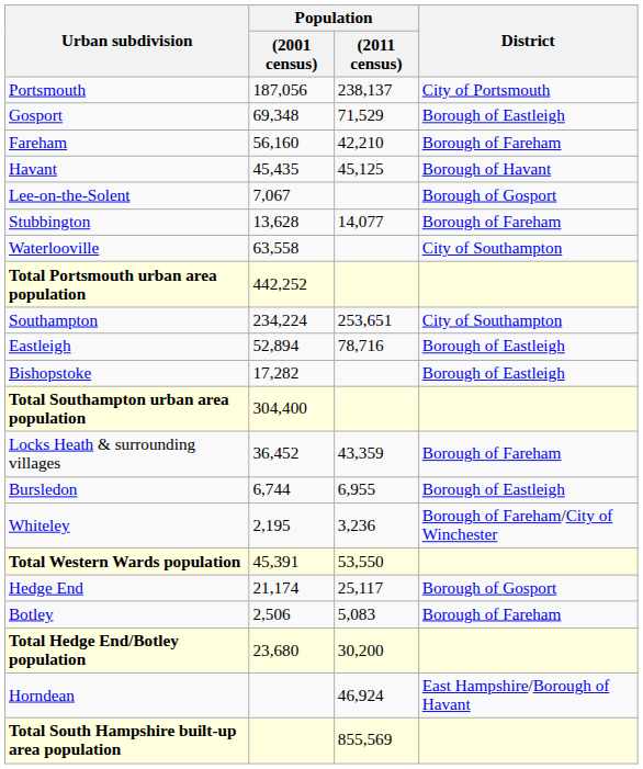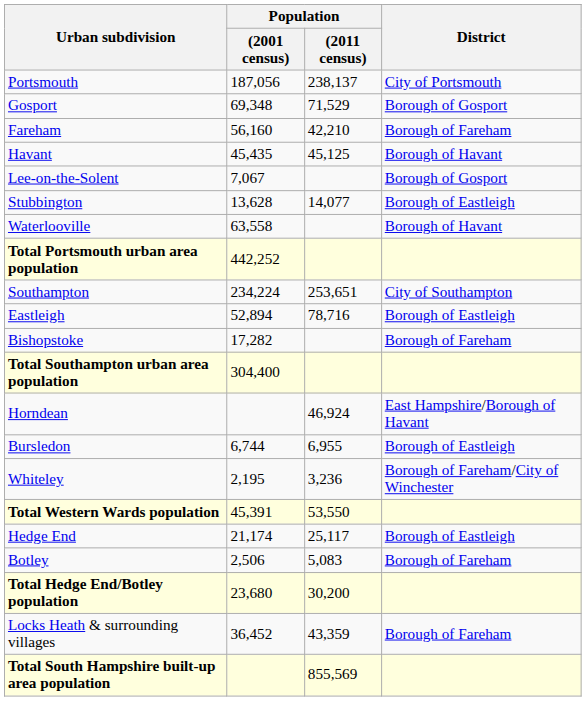 <table class="wikitable sortable">
 <tr>
 <th rowspan=2>Urban subdivision</th>
 <th colspan=2>Population</th>
 <th rowspan=2>District</th>
 </tr>
 <tr>
 <th>(2001 census)</th>
 <th>(2011 census)</th>
 </tr>
 <tr>
 <td><a href='#'>Portsmouth</a></td>
 <td>187,056</td>
 <td>238,137</td>
 <td><a href='#'>City of Portsmouth</a></td>
 </tr>
 <tr>
 <td><a href='#'>Gosport</a></td>
 <td>69,348</td>
 <td>71,529</td>
-<td><a href='#'>Borough of Eastleigh</a></td>
+<td><a href='#'>Borough of Gosport</a></td>
 </tr>
 <tr>
 <td><a href='#'>Fareham</a></td>
 <td>56,160</td>
 <td>42,210</td>
 <td><a href='#'>Borough of Fareham</a></td>
 </tr>
 <tr>
 <td><a href='#'>Havant</a></td>
 <td>45,435</td>
 <td>45,125</td>
 <td><a href='#'>Borough of Havant</a></td>
 </tr>
 <tr>
 <td><a href='#'>Lee-on-the-Solent</a></td>
 <td>7,067</td>
 <td></td>
 <td><a href='#'>Borough of Gosport</a></td>
 </tr>
 <tr>
 <td><a href='#'>Stubbington</a></td>
 <td>13,628</td>
 <td>14,077</td>
-<td><a href='#'>Borough of Fareham</a></td>
+<td><a href='#'>Borough of Eastleigh</a></td>
 </tr>
 <tr>
 <td><a href='#'>Waterlooville</a></td>
 <td>63,558</td>
 <td></td>
-<td><a href='#'>City of Southampton</a></td>
+<td><a href='#'>Borough of Havant</a></td>
 </tr>
 <tr style="background:#ffffdd;">
 <td><strong>Total Portsmouth urban area population</strong></td>
 <td>442,252</td>
 <td></td>
 <td></td>
 </tr>
 <tr>
 <td><a href='#'>Southampton</a></td>
 <td>234,224</td>
 <td>253,651</td>
 <td><a href='#'>City of Southampton</a></td>
 </tr>
 <tr>
 <td><a href='#'>Eastleigh</a></td>
 <td>52,894</td>
 <td>78,716</td>
 <td><a href='#'>Borough of Eastleigh</a></td>
 </tr>
 <tr>
 <td><a href='#'>Bishopstoke</a></td>
 <td>17,282</td>
 <td></td>
-<td><a href='#'>Borough of Eastleigh</a></td>
+<td><a href='#'>Borough of Fareham</a></td>
 </tr>
 <tr style="background:#ffffdd;">
 <td><strong>Total Southampton urban area population</strong></td>
 <td>304,400</td>
 <td></td>
 <td></td>
 </tr>
 <tr>
-<td><a href='#'>Locks Heath</a> & surrounding villages</td>
-<td>36,452</td>
-<td>43,359</td>
-<td><a href='#'>Borough of Fareham</a></td>
+<td><a href='#'>Horndean</a></td>
+<td></td>
+<td>46,924</td>
+<td><a href='#'>East Hampshire</a>/<a href='#'>Borough of Havant</a></td>
 </tr>
 <tr>
 <td><a href='#'>Bursledon</a></td>
 <td>6,744</td>
 <td>6,955</td>
 <td><a href='#'>Borough of Eastleigh</a></td>
 </tr>
 <tr>
 <td><a href='#'>Whiteley</a></td>
 <td>2,195</td>
 <td>3,236</td>
 <td><a href='#'>Borough of Fareham</a>/<a href='#'>City of Winchester</a></td>
 </tr>
 <tr style="background:#ffffdd;">
 <td><strong>Total Western Wards population</strong></td>
 <td>45,391</td>
 <td>53,550</td>
 <td></td>
 </tr>
 <tr>
 <td><a href='#'>Hedge End</a></td>
 <td>21,174</td>
 <td>25,117</td>
-<td><a href='#'>Borough of Gosport</a></td>
+<td><a href='#'>Borough of Eastleigh</a></td>
 </tr>
 <tr>
 <td><a href='#'>Botley</a></td>
 <td>2,506</td>
 <td>5,083</td>
 <td><a href='#'>Borough of Fareham</a></td>
 </tr>
 <tr style="background:#ffffdd;">
 <td><strong>Total Hedge End/Botley population</strong></td>
 <td>23,680</td>
 <td>30,200</td>
 <td></td>
 </tr>
 <tr>
-<td><a href='#'>Horndean</a></td>
-<td></td>
-<td>46,924</td>
-<td><a href='#'>East Hampshire</a>/<a href='#'>Borough of Havant</a></td>
+<td><a href='#'>Locks Heath</a> & surrounding villages</td>
+<td>36,452</td>
+<td>43,359</td>
+<td><a href='#'>Borough of Fareham</a></td>
 </tr>
 <tr style="background:#ffffdd;">
 <td><strong>Total South Hampshire built-up area population</strong></td>
 <td></td>
 <td>855,569</td>
 <td></td>
 </tr>
 </table>
